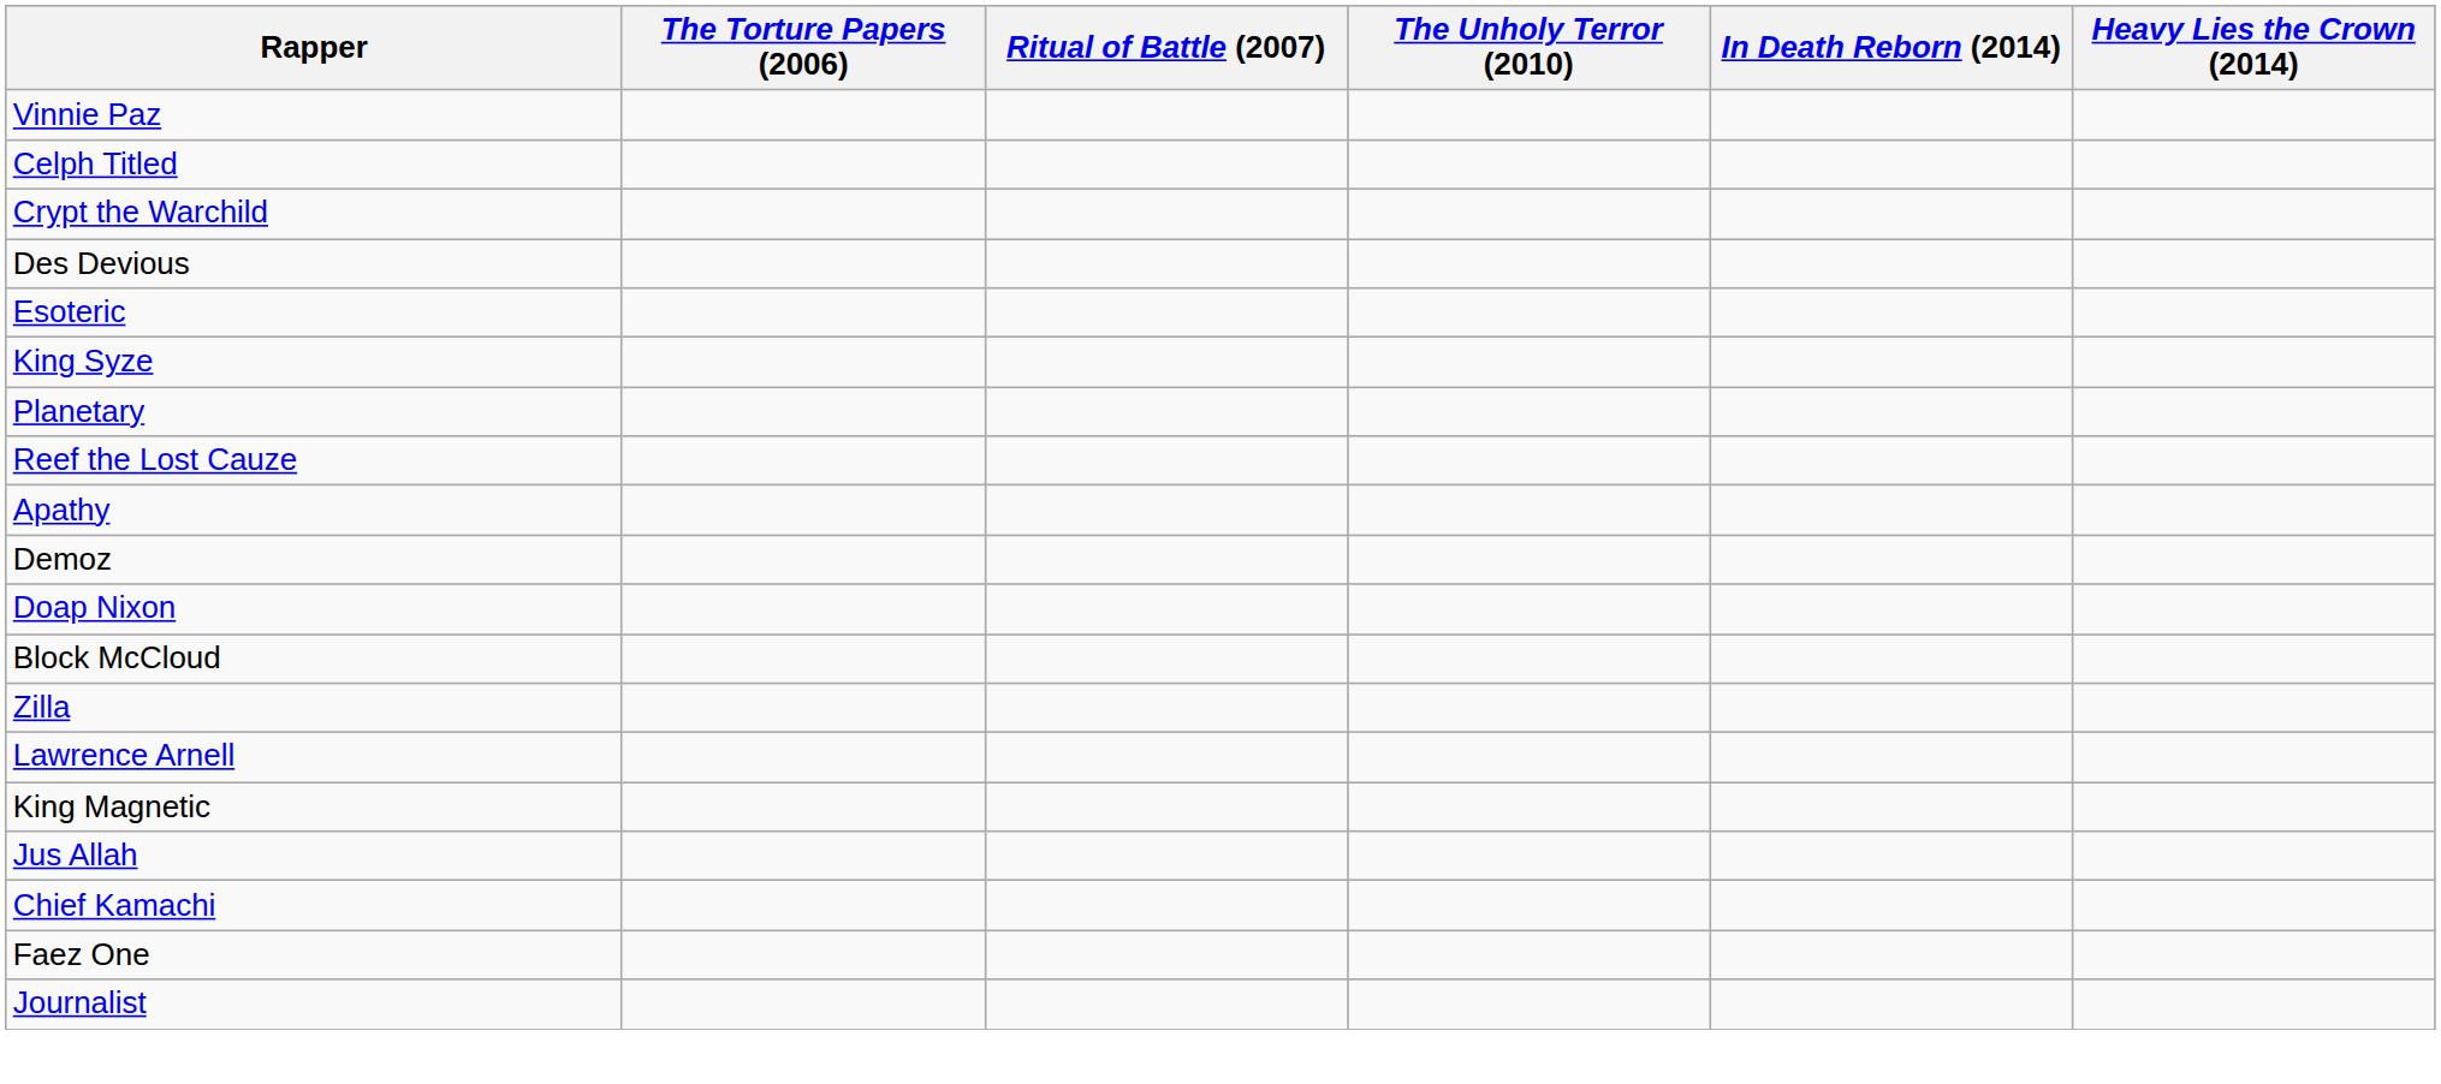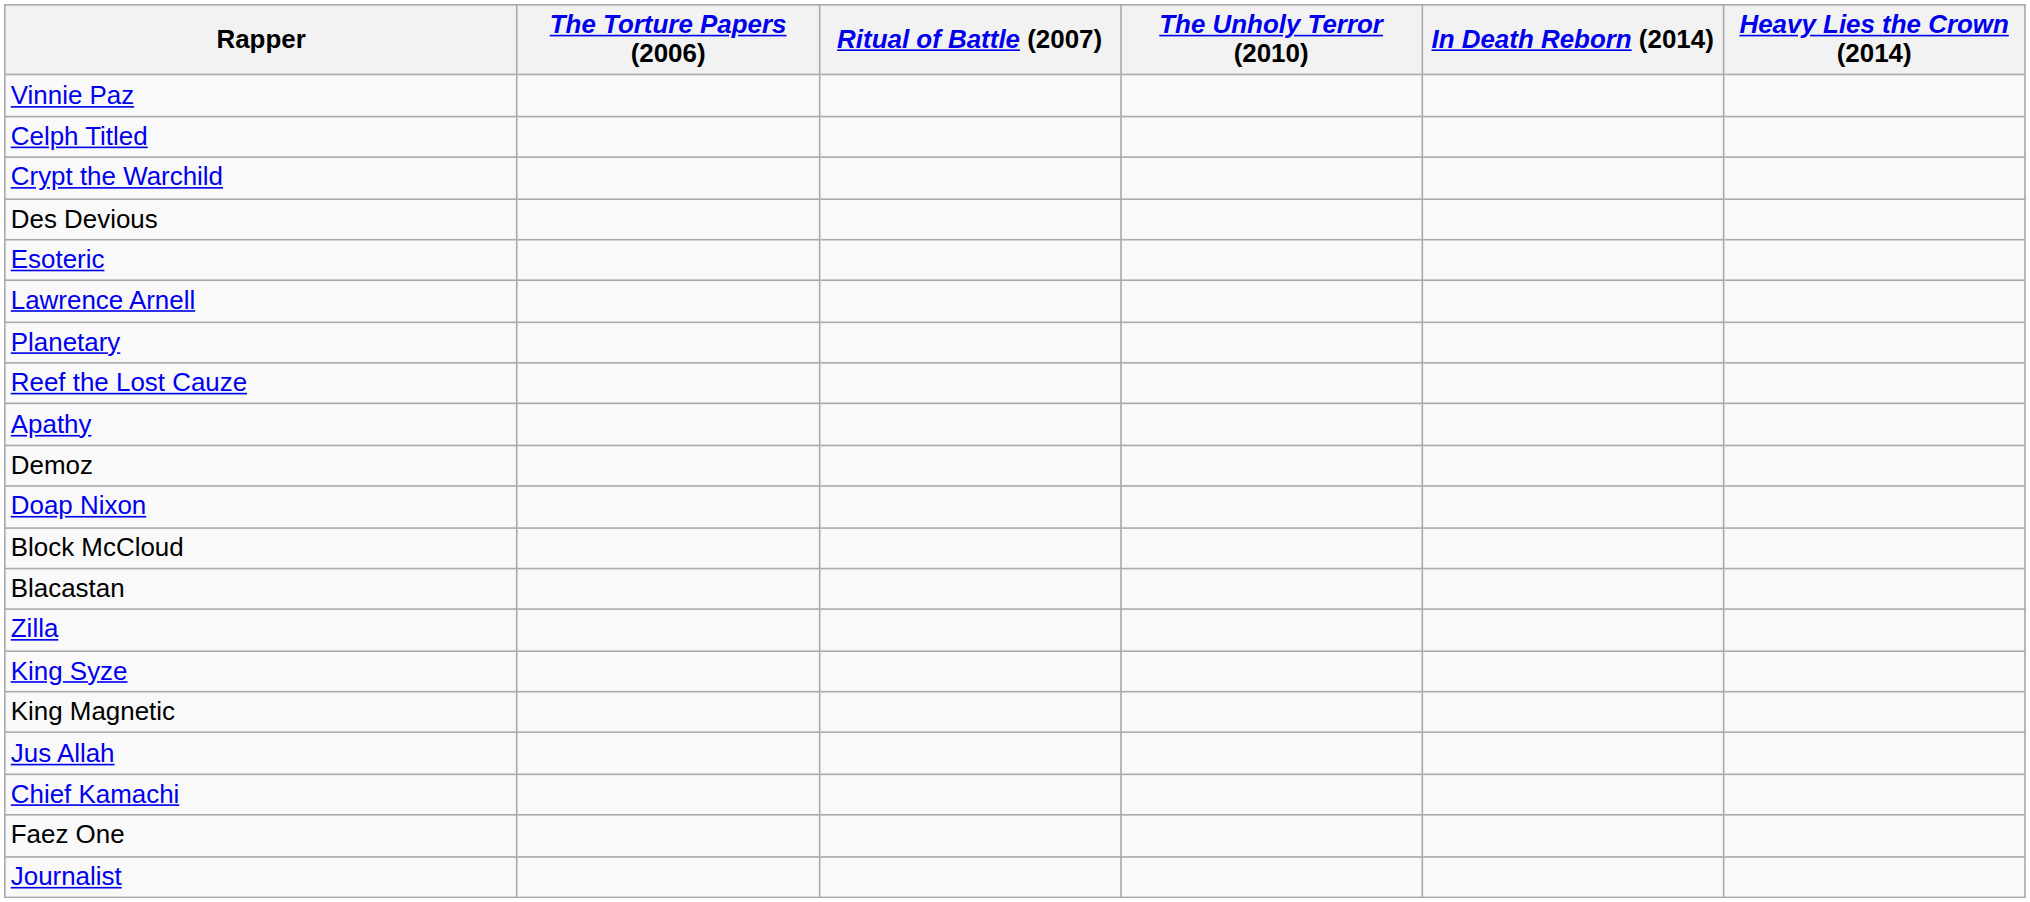 <table class="wikitable sortable">
 <tr>
 <th style="width:17%;">Rapper</th>
 <th style="width:10%;"><em><a href='#'>The Torture Papers</a></em> (2006)</th>
 <th style="width:10%;"><em><a href='#'>Ritual of Battle</a></em> (2007)</th>
 <th style="width:10%;"><em><a href='#'>The Unholy Terror</a></em> (2010)</th>
 <th style="width:10%;"><em><a href='#'>In Death Reborn</a></em> (2014)</th>
 <th style="width:10%;"><em><a href='#'>Heavy Lies the Crown</a></em> (2014)</th>
 </tr>
 <tr>
 <td><a href='#'>Vinnie Paz</a></td>
 <td></td>
 <td></td>
 <td></td>
 <td></td>
 <td></td>
 </tr>
 <tr>
 <td><a href='#'>Celph Titled</a></td>
 <td></td>
 <td></td>
 <td></td>
 <td></td>
 <td></td>
 </tr>
 <tr>
 <td><a href='#'>Crypt the Warchild</a></td>
 <td></td>
 <td></td>
 <td></td>
 <td></td>
 <td></td>
 </tr>
 <tr>
 <td>Des Devious</td>
 <td></td>
 <td></td>
 <td></td>
 <td></td>
 <td></td>
 </tr>
 <tr>
 <td><a href='#'>Esoteric</a></td>
 <td></td>
 <td></td>
 <td></td>
 <td></td>
 <td></td>
 </tr>
 <tr>
-<td><a href='#'>King Syze</a></td>
+<td><a href='#'>Lawrence Arnell</a></td>
 <td></td>
 <td></td>
 <td></td>
 <td></td>
 <td></td>
 </tr>
 <tr>
 <td><a href='#'>Planetary</a></td>
 <td></td>
 <td></td>
 <td></td>
 <td></td>
 <td></td>
 </tr>
 <tr>
 <td><a href='#'>Reef the Lost Cauze</a></td>
 <td></td>
 <td></td>
 <td></td>
 <td></td>
 <td></td>
 </tr>
 <tr>
 <td><a href='#'>Apathy</a></td>
 <td></td>
 <td></td>
 <td></td>
 <td></td>
 <td></td>
 </tr>
 <tr>
 <td>Demoz</td>
 <td></td>
 <td></td>
 <td></td>
 <td></td>
 <td></td>
 </tr>
 <tr>
 <td><a href='#'>Doap Nixon</a></td>
 <td></td>
 <td></td>
 <td></td>
 <td></td>
 <td></td>
 </tr>
 <tr>
 <td>Block McCloud</td>
 <td></td>
 <td></td>
 <td></td>
 <td></td>
 <td></td>
 </tr>
 <tr>
+<td>Blacastan</td>
+<td></td>
+<td></td>
+<td></td>
+<td></td>
+<td></td>
+</tr>
+<tr>
 <td><a href='#'>Zilla</a></td>
 <td></td>
 <td></td>
 <td></td>
 <td></td>
 <td></td>
 </tr>
 <tr>
-<td><a href='#'>Lawrence Arnell</a></td>
+<td><a href='#'>King Syze</a></td>
 <td></td>
 <td></td>
 <td></td>
 <td></td>
 <td></td>
 </tr>
 <tr>
 <td>King Magnetic</td>
 <td></td>
 <td></td>
 <td></td>
 <td></td>
 <td></td>
 </tr>
 <tr>
 <td><a href='#'>Jus Allah</a></td>
 <td></td>
 <td></td>
 <td></td>
 <td></td>
 <td></td>
 </tr>
 <tr>
 <td><a href='#'>Chief Kamachi</a></td>
 <td></td>
 <td></td>
 <td></td>
 <td></td>
 <td></td>
 </tr>
 <tr>
 <td>Faez One</td>
 <td></td>
 <td></td>
 <td></td>
 <td></td>
 <td></td>
 </tr>
 <tr>
 <td><a href='#'>Journalist</a></td>
 <td></td>
 <td></td>
 <td></td>
 <td></td>
 <td></td>
 </tr>
 </table>
